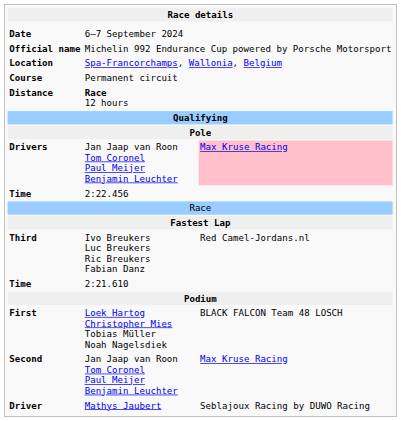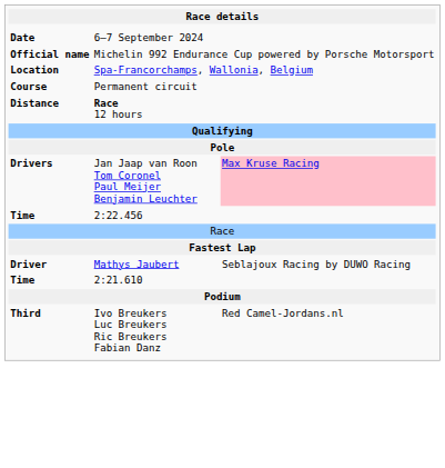 <table class="infobox" cellpadding="2" align="right">
 <tr>
 <th colspan="3" bgcolor="#efefef">Race details</th>
 </tr>
 <tr>
 <td colspan="3" style="text-align:center;"></td>
 </tr>
 <tr>
 <td><strong>Date</strong></td>
 <td>6–7 September 2024</td>
 </tr>
 <tr>
 <td><strong>Official name</strong></td>
 <td colspan="2">Michelin 992 Endurance Cup powered by Porsche Motorsport</td>
 </tr>
 <tr>
 <td><strong>Location</strong></td>
 <td colspan="2"><a href='#'>Spa-Francorchamps</a>, <a href='#'>Wallonia</a>, <a href='#'>Belgium</a></td>
 </tr>
 <tr>
 <td><strong>Course</strong></td>
 <td colspan="2">Permanent circuit<br></td>
 </tr>
 <tr>
 <td><strong>Distance</strong></td>
 <td colspan="2"><strong>Race</strong><br>12 hours</td>
 </tr>
 <tr>
 <td colspan="3" style="text-align:center; background-color:#99ccff"><strong>Qualifying</strong></td>
 </tr>
 <tr>
 <th colspan="3" bgcolor="#efefef">Pole</th>
 </tr>
 <tr>
 <td><strong>Drivers</strong></td>
 <td> Jan Jaap van Roon<br> <a href='#'>Tom Coronel</a><br> <a href='#'>Paul Meijer</a><br> <a href='#'>Benjamin Leuchter</a></td>
 <td style="background: pink;"><a href='#'>Max Kruse Racing</a></td>
 </tr>
 <tr>
 <td><strong>Time</strong></td>
 <td colspan="2">2:22.456</td>
 </tr>
 <tr>
 <td colspan="3" style="text-align:center; background-color:#99ccff">Race</td>
 </tr>
 <tr>
 <th colspan="3" bgcolor="#efefef">Fastest Lap</th>
 </tr>
 <tr>
-<td><strong>Third</strong></td>
-<td> Ivo Breukers<br> Luc Breukers<br> Ric Breukers<br> Fabian Danz</td>
-<td>Red Camel-Jordans.nl</td>
+<td><strong>Driver</strong></td>
+<td> <a href='#'>Mathys Jaubert</a></td>
+<td>Seblajoux Racing by DUWO Racing</td>
 </tr>
 <tr>
 <td><strong>Time</strong></td>
 <td colspan="2">2:21.610</td>
 </tr>
 <tr>
 <th colspan="3" bgcolor="#efefef">Podium</th>
 </tr>
 <tr>
-<td><strong>First</strong></td>
-<td> <a href='#'>Loek Hartog</a><br> <a href='#'>Christopher Mies</a><br> Tobias Müller<br> Noah Nagelsdiek</td>
-<td>BLACK FALCON Team 48 LOSCH</td>
-</tr>
-<tr>
-<td><strong>Second</strong></td>
-<td> Jan Jaap van Roon<br> <a href='#'>Tom Coronel</a><br> <a href='#'>Paul Meijer</a><br> <a href='#'>Benjamin Leuchter</a></td>
-<td><a href='#'>Max Kruse Racing</a></td>
-</tr>
-<tr>
-<td><strong>Driver</strong></td>
-<td> <a href='#'>Mathys Jaubert</a></td>
-<td>Seblajoux Racing by DUWO Racing</td>
+<td><strong>Third</strong></td>
+<td> Ivo Breukers<br> Luc Breukers<br> Ric Breukers<br> Fabian Danz</td>
+<td>Red Camel-Jordans.nl</td>
 </tr>
 <tr>
 </tr>
 </table>
